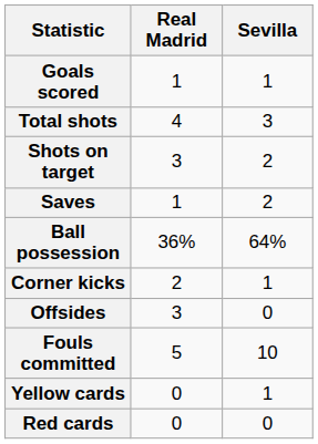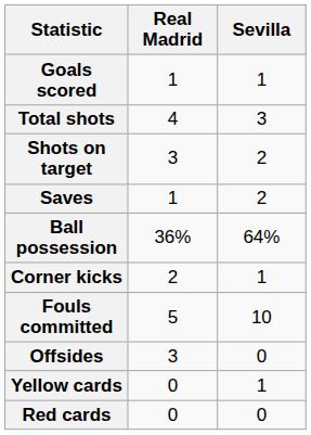 <table class="wikitable plainrowheaders" style="text-align:center">
 <tr>
 <th scope="col" style="width:100px">Statistic</th>
 <th scope="col" style="width:70px">Real Madrid</th>
 <th scope="col" style="width:70px">Sevilla</th>
 </tr>
 <tr>
 <th scope=row>Goals scored</th>
 <td>1</td>
 <td>1</td>
 </tr>
 <tr>
 <th scope=row>Total shots</th>
 <td>4</td>
 <td>3</td>
 </tr>
 <tr>
 <th scope=row>Shots on target</th>
 <td>3</td>
 <td>2</td>
 </tr>
 <tr>
 <th scope=row>Saves</th>
 <td>1</td>
 <td>2</td>
 </tr>
 <tr>
 <th scope=row>Ball possession</th>
 <td>36%</td>
 <td>64%</td>
 </tr>
 <tr>
 <th scope=row>Corner kicks</th>
 <td>2</td>
 <td>1</td>
 </tr>
 <tr>
+<th scope=row>Fouls committed</th>
+<td>5</td>
+<td>10</td>
+</tr>
+<tr>
 <th scope=row>Offsides</th>
 <td>3</td>
 <td>0</td>
-</tr>
-<tr>
-<th scope=row>Fouls committed</th>
-<td>5</td>
-<td>10</td>
 </tr>
 <tr>
 <th scope=row>Yellow cards</th>
 <td>0</td>
 <td>1</td>
 </tr>
 <tr>
 <th scope=row>Red cards</th>
 <td>0</td>
 <td>0</td>
 </tr>
 </table>
